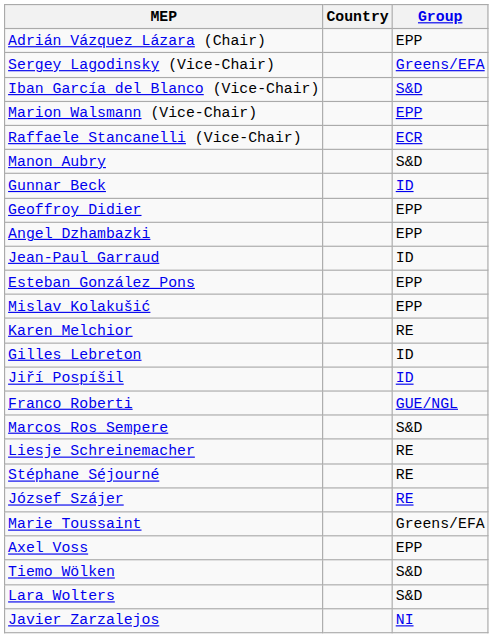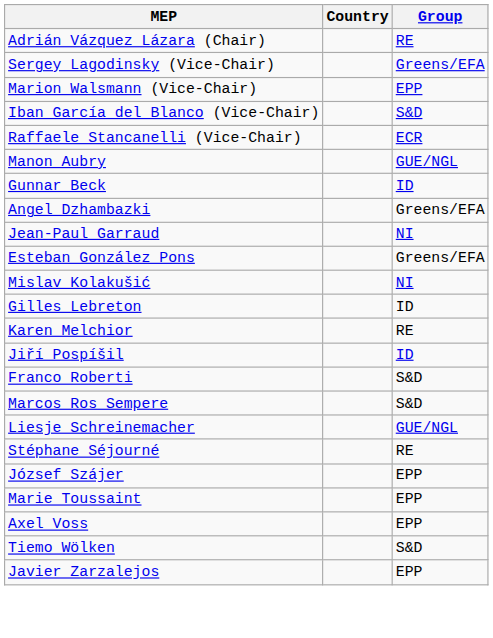 <table class="wikitable sortable">
 <tr>
 <th>MEP</th>
 <th>Country</th>
 <th><a href='#'>Group</a></th>
 </tr>
 <tr>
 <td><a href='#'>Adrián Vázquez Lázara</a> (Chair)</td>
 <td></td>
-<td>EPP</td>
+<td><a href='#'>RE</a></td>
 </tr>
 <tr>
 <td><a href='#'>Sergey Lagodinsky</a> (Vice-Chair)</td>
 <td></td>
 <td><a href='#'>Greens/EFA</a></td>
 </tr>
 <tr>
+<td><a href='#'>Marion Walsmann</a> (Vice-Chair)</td>
+<td></td>
+<td><a href='#'>EPP</a></td>
+</tr>
+<tr>
 <td><a href='#'>Iban García del Blanco</a> (Vice-Chair)</td>
 <td></td>
 <td><a href='#'>S&D</a></td>
-</tr>
-<tr>
-<td><a href='#'>Marion Walsmann</a> (Vice-Chair)</td>
-<td></td>
-<td><a href='#'>EPP</a></td>
 </tr>
 <tr>
 <td><a href='#'>Raffaele Stancanelli</a> (Vice-Chair)</td>
 <td></td>
 <td><a href='#'>ECR</a></td>
 </tr>
 <tr>
 <td><a href='#'>Manon Aubry</a></td>
 <td></td>
-<td>S&D</td>
+<td><a href='#'>GUE/NGL</a></td>
 </tr>
 <tr>
 <td><a href='#'>Gunnar Beck</a></td>
 <td></td>
 <td><a href='#'>ID</a></td>
 </tr>
 <tr>
-<td><a href='#'>Geoffroy Didier</a></td>
-<td></td>
-<td>EPP</td>
-</tr>
-<tr>
 <td><a href='#'>Angel Dzhambazki</a></td>
 <td></td>
-<td>EPP</td>
+<td>Greens/EFA</td>
 </tr>
 <tr>
 <td><a href='#'>Jean-Paul Garraud</a></td>
 <td></td>
-<td>ID</td>
+<td><a href='#'>NI</a></td>
 </tr>
 <tr>
 <td><a href='#'>Esteban González Pons</a></td>
 <td></td>
-<td>EPP</td>
+<td>Greens/EFA</td>
 </tr>
 <tr>
 <td><a href='#'>Mislav Kolakušić</a></td>
 <td></td>
-<td>EPP</td>
+<td><a href='#'>NI</a></td>
+</tr>
+<tr>
+<td><a href='#'>Gilles Lebreton</a></td>
+<td></td>
+<td>ID</td>
 </tr>
 <tr>
 <td><a href='#'>Karen Melchior</a></td>
 <td></td>
 <td>RE</td>
-</tr>
-<tr>
-<td><a href='#'>Gilles Lebreton</a></td>
-<td></td>
-<td>ID</td>
 </tr>
 <tr>
 <td><a href='#'>Jiří Pospíšil</a></td>
 <td></td>
 <td><a href='#'>ID</a></td>
 </tr>
 <tr>
 <td><a href='#'>Franco Roberti</a></td>
 <td></td>
-<td><a href='#'>GUE/NGL</a></td>
+<td>S&D</td>
 </tr>
 <tr>
 <td><a href='#'>Marcos Ros Sempere</a></td>
 <td></td>
 <td>S&D</td>
 </tr>
 <tr>
 <td><a href='#'>Liesje Schreinemacher</a></td>
 <td></td>
-<td>RE</td>
+<td><a href='#'>GUE/NGL</a></td>
 </tr>
 <tr>
 <td><a href='#'>Stéphane Séjourné</a></td>
 <td></td>
 <td>RE</td>
 </tr>
 <tr>
 <td><a href='#'>József Szájer</a></td>
 <td></td>
-<td><a href='#'>RE</a></td>
+<td>EPP</td>
 </tr>
 <tr>
 <td><a href='#'>Marie Toussaint</a></td>
 <td></td>
-<td>Greens/EFA</td>
+<td>EPP</td>
 </tr>
 <tr>
 <td><a href='#'>Axel Voss</a></td>
 <td></td>
 <td>EPP</td>
 </tr>
 <tr>
 <td><a href='#'>Tiemo Wölken</a></td>
 <td></td>
 <td>S&D</td>
 </tr>
 <tr>
-<td><a href='#'>Lara Wolters</a></td>
-<td></td>
-<td>S&D</td>
-</tr>
-<tr>
 <td><a href='#'>Javier Zarzalejos</a></td>
 <td></td>
-<td><a href='#'>NI</a></td>
+<td>EPP</td>
 </tr>
 </table>
